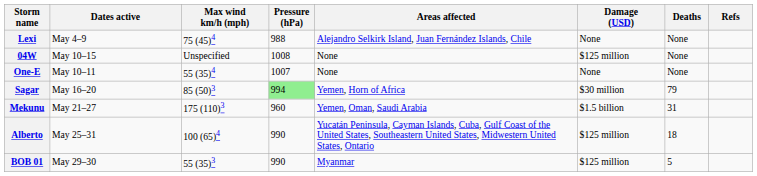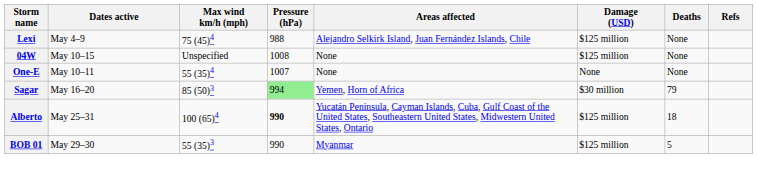 <table class="wikitable sortable">
 <tr>
 <th style="width:5%;">Storm name</th>
 <th style="width:15%;">Dates active</th>
 <th style="width:10%;">Max wind<br>km/h (mph)</th>
 <th style="width:5%;">Pressure<br>(hPa)</th>
 <th style="width:30%;">Areas affected</th>
 <th style="width:10%;">Damage<br>(<a href='#'>USD</a>)</th>
 <th style="width:5%;">Deaths</th>
 <th style="width:5%;">Refs</th>
 </tr>
 <tr>
 <th><a href='#'>Lexi</a></th>
 <td>May 4–9</td>
 <td>75 (45)<a href='#'><sup>4</sup></a></td>
 <td>988</td>
 <td><a href='#'>Alejandro Selkirk Island</a>, <a href='#'>Juan Fernández Islands</a>, <a href='#'>Chile</a></td>
-<td>None</td>
+<td>$125 million</td>
 <td>None</td>
 <td></td>
 </tr>
 <tr>
 <th><a href='#'>04W</a></th>
 <td>May 10–15</td>
 <td>Unspecified</td>
 <td>1008</td>
 <td>None</td>
 <td>$125 million</td>
 <td>None</td>
 <td></td>
 </tr>
 <tr>
 <th><a href='#'>One-E</a></th>
 <td>May 10–11</td>
 <td>55 (35)<a href='#'><sup>4</sup></a></td>
 <td>1007</td>
 <td>None</td>
 <td>None</td>
 <td>None</td>
 <td></td>
 </tr>
 <tr>
 <th><a href='#'>Sagar</a></th>
 <td>May 16–20</td>
 <td>85 (50)<a href='#'><sup>3</sup></a></td>
 <td style="background: lightgreen;">994</td>
 <td><a href='#'>Yemen</a>, <a href='#'>Horn of Africa</a></td>
 <td>$30 million</td>
 <td>79</td>
 <td></td>
 </tr>
 <tr>
-<th><a href='#'>Mekunu</a></th>
-<td>May 21–27</td>
-<td>175 (110)<a href='#'><sup>3</sup></a></td>
-<td>960</td>
-<td><a href='#'>Yemen</a>, <a href='#'>Oman</a>, <a href='#'>Saudi Arabia</a></td>
-<td>$1.5 billion</td>
-<td>31</td>
-<td></td>
-</tr>
-<tr>
 <th><a href='#'>Alberto</a></th>
 <td>May 25–31</td>
 <td>100 (65)<a href='#'><sup>4</sup></a></td>
-<td>990</td>
+<td><strong>990</strong></td>
 <td><a href='#'>Yucatán Peninsula</a>, <a href='#'>Cayman Islands</a>, <a href='#'>Cuba</a>, <a href='#'>Gulf Coast of the United States</a>, <a href='#'>Southeastern United States</a>, <a href='#'>Midwestern United States</a>, <a href='#'>Ontario</a></td>
 <td>$125 million</td>
 <td>18</td>
 <td></td>
 </tr>
 <tr>
 <th><a href='#'>BOB 01</a></th>
 <td>May 29–30</td>
 <td>55 (35)<a href='#'><sup>3</sup></a></td>
 <td>990</td>
 <td><a href='#'>Myanmar</a></td>
 <td>$125 million</td>
 <td>5</td>
 <td></td>
 </tr>
 </table>
